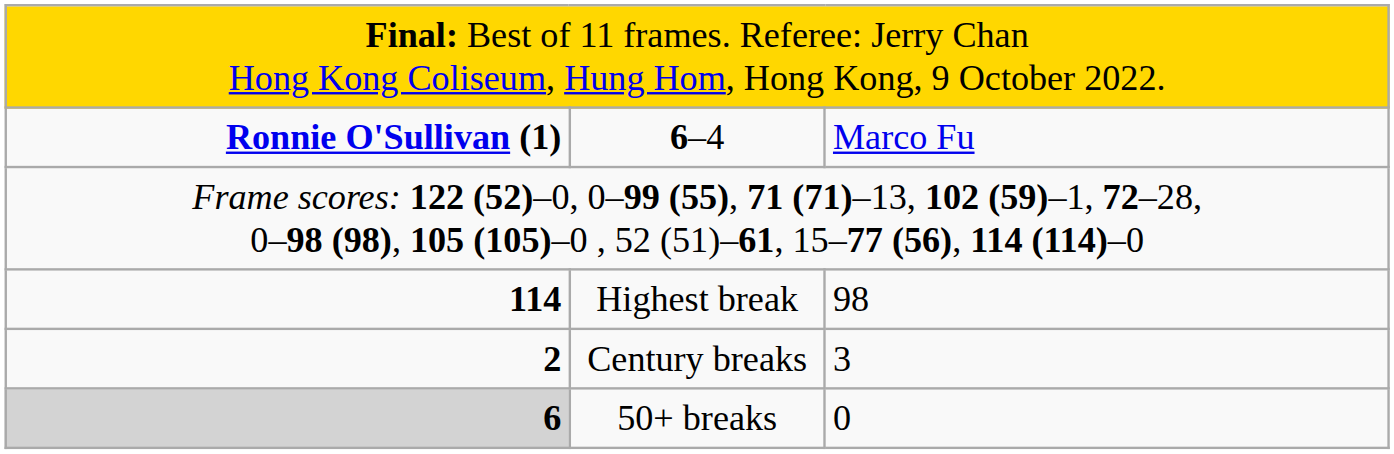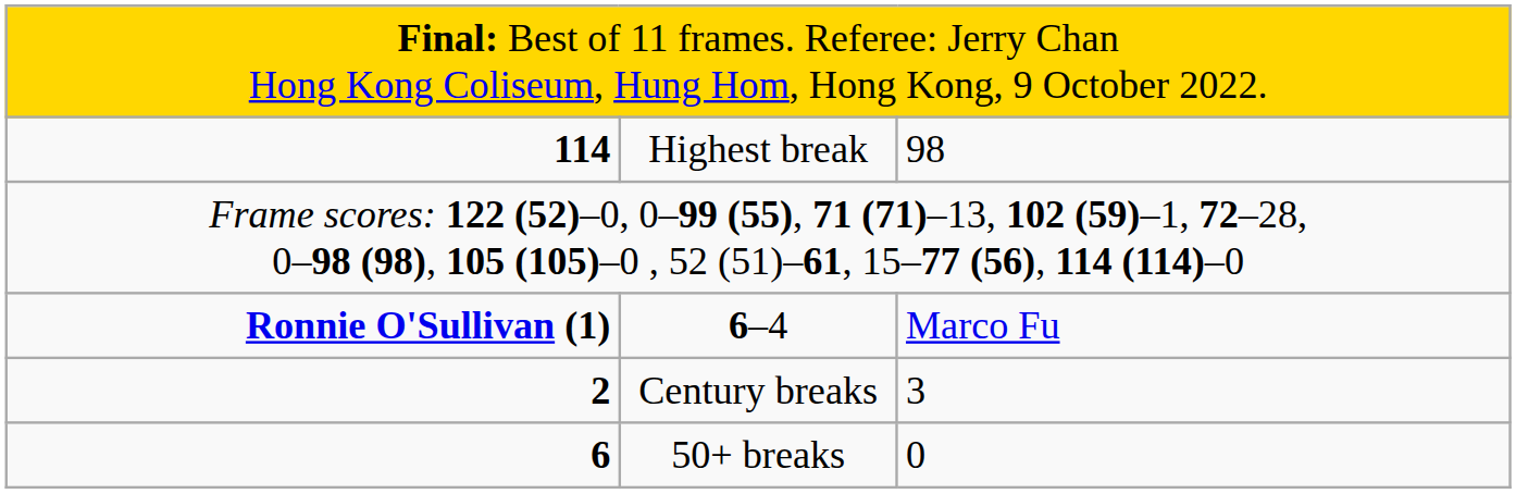 <table class="wikitable" style="font-size: 95%; margin: 1em auto 1em auto;">
 <tr>
 <td colspan="3" align="center" bgcolor="#ffd700"><strong>Final:</strong> Best of 11 frames. Referee: Jerry Chan<br><a href='#'>Hong Kong Coliseum</a>, <a href='#'>Hung Hom</a>, Hong Kong, 9 October 2022.</td>
+</tr>
+<tr>
+<td align="right"><strong>114</strong></td>
+<td align="center">Highest break</td>
+<td>98</td>
+</tr>
+<tr>
+<td colspan="3" align="center" style="font-size: 100%"><em>Frame scores:</em> <strong>122 (52)</strong>–0, 0–<strong>99 (55)</strong>, <strong>71 (71)</strong>–13, <strong>102 (59)</strong>–1, <strong>72</strong>–28,<br>0–<strong>98 (98)</strong>, <strong>105 (105)</strong>–0 , 52 (51)–<strong>61</strong>, 15–<strong>77 (56)</strong>, <strong>114 (114)</strong>–0</td>
 </tr>
 <tr>
 <td width="230" align="right"><strong><a href='#'>Ronnie O'Sullivan</a> (1)</strong><br></td>
 <td width="100" align="center"><strong>6</strong>–4</td>
 <td width="230"><a href='#'>Marco Fu</a><br></td>
 </tr>
 <tr>
-<td colspan="3" align="center" style="font-size: 100%"><em>Frame scores:</em> <strong>122 (52)</strong>–0, 0–<strong>99 (55)</strong>, <strong>71 (71)</strong>–13, <strong>102 (59)</strong>–1, <strong>72</strong>–28,<br>0–<strong>98 (98)</strong>, <strong>105 (105)</strong>–0 , 52 (51)–<strong>61</strong>, 15–<strong>77 (56)</strong>, <strong>114 (114)</strong>–0</td>
-</tr>
-<tr>
-<td align="right"><strong>114</strong></td>
-<td align="center">Highest break</td>
-<td>98</td>
-</tr>
-<tr>
 <td align="right"><strong>2</strong></td>
 <td align="center">Century breaks</td>
 <td>3</td>
 </tr>
 <tr>
-<td align="right" style="background: lightgrey;"><strong>6</strong></td>
+<td align="right"><strong>6</strong></td>
 <td align="center">50+ breaks</td>
 <td>0</td>
 </tr>
 </table>
